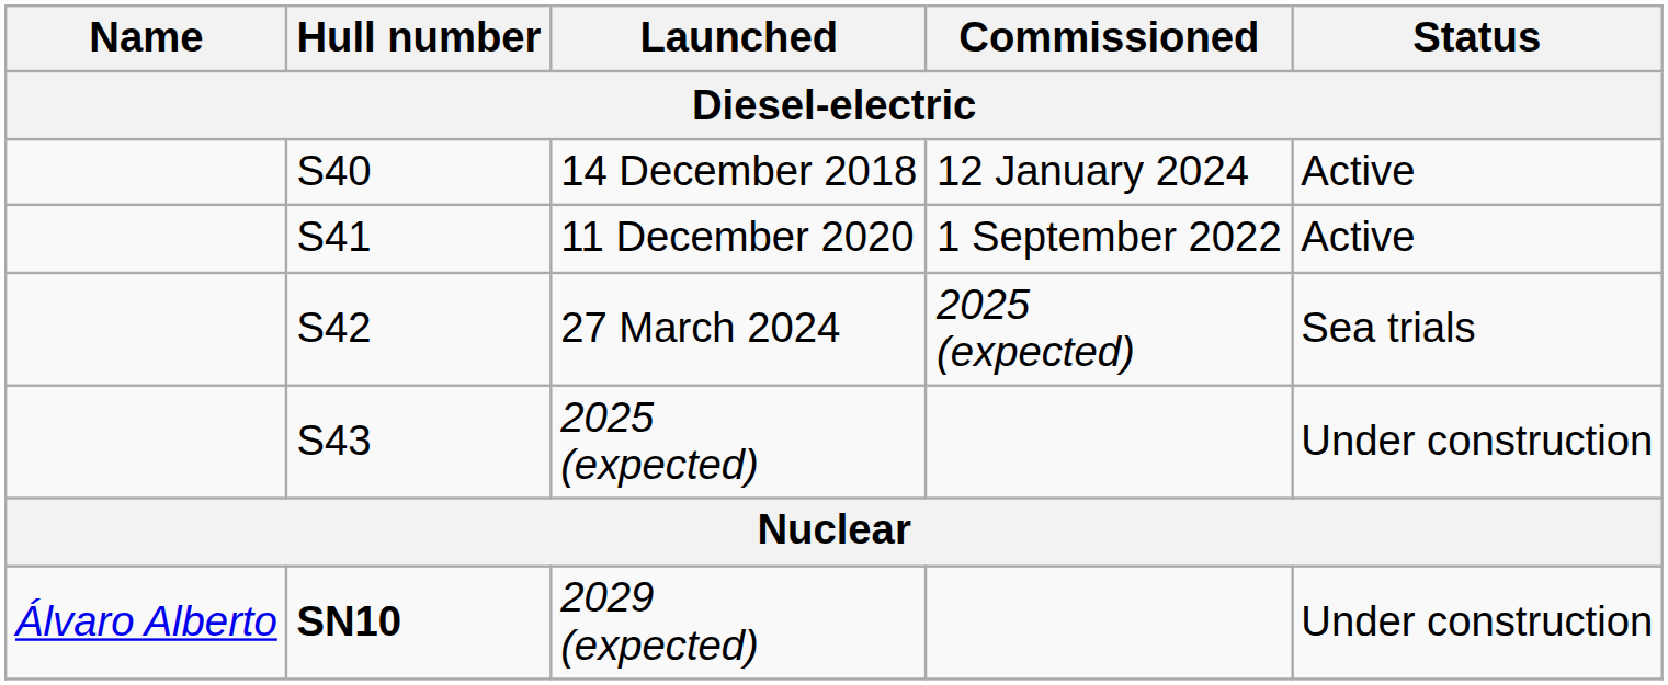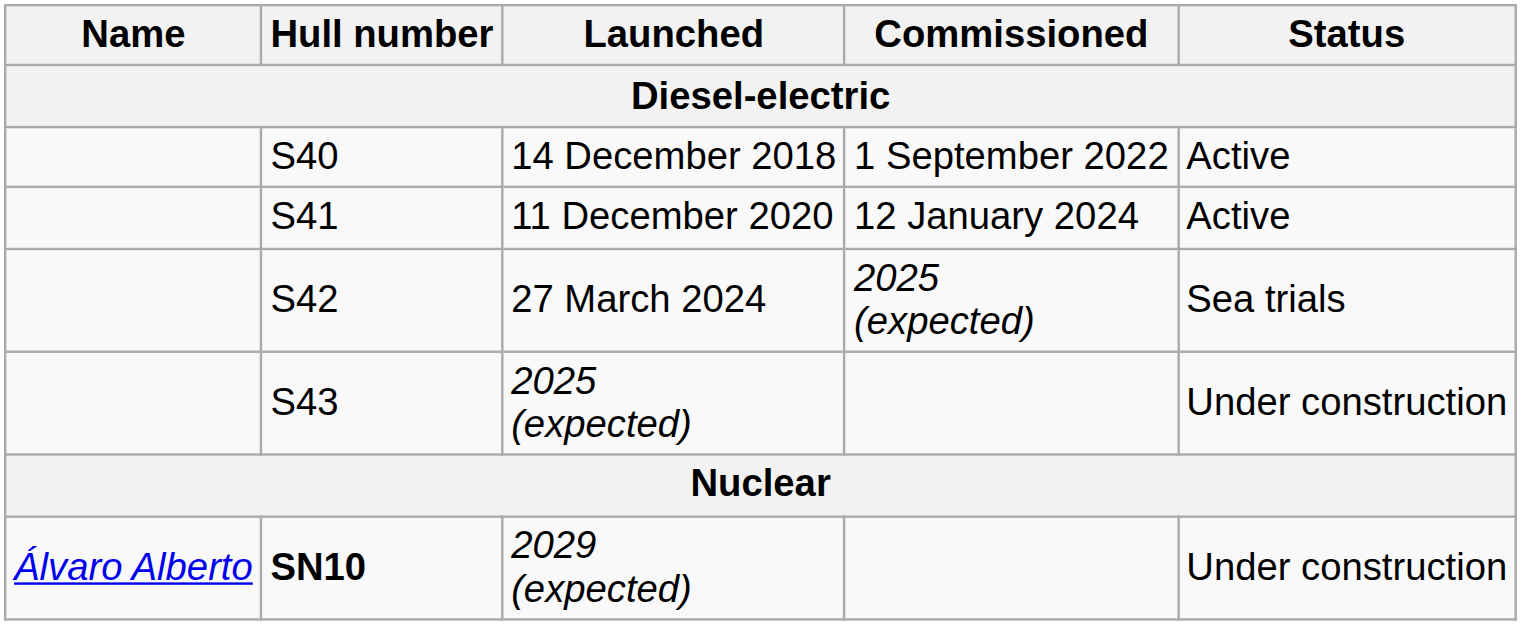 <table class="wikitable plainrowheaders">
 <tr>
 <th scope="col">Name</th>
 <th scope="col">Hull number</th>
 <th scope="col">Launched</th>
 <th scope="col">Commissioned</th>
 <th scope="col">Status</th>
 </tr>
 <tr>
 <th colspan="6"><strong>Diesel-electric</strong></th>
 </tr>
 <tr>
 <td></td>
 <td>S40</td>
 <td>14 December 2018</td>
-<td>12 January 2024</td>
+<td>1 September 2022</td>
 <td>Active</td>
 </tr>
 <tr>
 <td></td>
 <td>S41</td>
 <td>11 December 2020</td>
-<td>1 September 2022</td>
+<td>12 January 2024</td>
 <td>Active</td>
 </tr>
 <tr>
 <td></td>
 <td>S42</td>
 <td>27 March 2024</td>
 <td><em>2025<br>(expected)</em></td>
 <td>Sea trials</td>
 </tr>
 <tr>
 <td></td>
 <td>S43</td>
 <td><em>2025<br>(expected)</em></td>
 <td></td>
 <td>Under construction</td>
 </tr>
 <tr>
 <th colspan="7"><strong>Nuclear</strong></th>
 </tr>
 <tr>
 <td><a href='#'><em>Álvaro Alberto</em></a></td>
 <td><strong>SN10</strong></td>
 <td><em>2029<br>(expected)</em></td>
 <td></td>
 <td>Under construction</td>
 </tr>
 </table>
